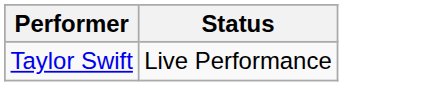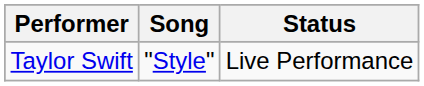 <table class="wikitable" style="font-size: 85%">
 <tr>
 <th>Performer</th>
+<th>Song</th>
 <th>Status</th>
 </tr>
 <tr>
 <td> <a href='#'>Taylor Swift</a></td>
+<td>"<a href='#'>Style</a>"</td>
 <td>Live Performance</td>
 </tr>
 </table>
